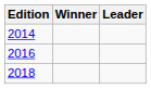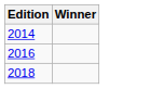 <table class="wikitable">
 <tr>
 <th scope="col">Edition</th>
 <th scope="col">Winner</th>
-<th scope="col">Leader</th>
 </tr>
 <tr>
 <td><a href='#'>2014</a></td>
-<td></td>
 <td></td>
 </tr>
 <tr>
 <td><a href='#'>2016</a></td>
 <td></td>
-<td></td>
 </tr>
 <tr>
 <td><a href='#'>2018</a></td>
 <td></td>
-<td></td>
 </tr>
 </table>
